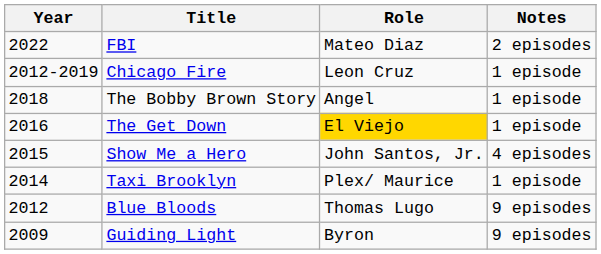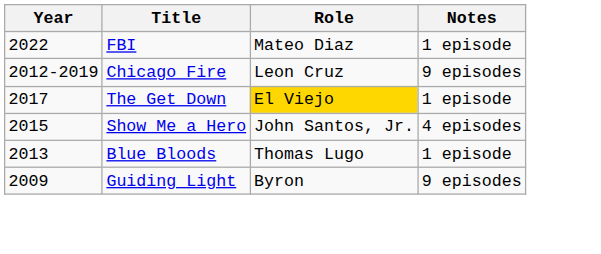 <table class="wikitable">
 <tr>
 <th>Year</th>
 <th>Title</th>
 <th>Role</th>
 <th>Notes</th>
 </tr>
 <tr>
 <td>2022</td>
 <td><a href='#'>FBI</a></td>
 <td>Mateo Diaz</td>
-<td>2 episodes</td>
+<td>1 episode</td>
 </tr>
 <tr>
 <td>2012-2019</td>
 <td><a href='#'>Chicago Fire</a></td>
 <td>Leon Cruz</td>
-<td>1 episode</td>
+<td>9 episodes</td>
 </tr>
 <tr>
-<td>2018</td>
-<td>The Bobby Brown Story</td>
-<td>Angel</td>
-<td>1 episode</td>
-</tr>
-<tr>
-<td>2016</td>
+<td>2017</td>
 <td><a href='#'>The Get Down</a></td>
 <td style="background: gold;">El Viejo</td>
 <td>1 episode</td>
 </tr>
 <tr>
 <td>2015</td>
 <td><a href='#'>Show Me a Hero</a></td>
 <td>John Santos, Jr.</td>
 <td>4 episodes</td>
 </tr>
 <tr>
-<td>2014</td>
-<td><a href='#'>Taxi Brooklyn</a></td>
-<td>Plex/ Maurice</td>
-<td>1 episode</td>
-</tr>
-<tr>
-<td>2012</td>
+<td>2013</td>
 <td><a href='#'>Blue Bloods</a></td>
 <td>Thomas Lugo</td>
-<td>9 episodes</td>
+<td>1 episode</td>
 </tr>
 <tr>
 <td>2009</td>
 <td><a href='#'>Guiding Light</a></td>
 <td>Byron</td>
 <td>9 episodes</td>
 </tr>
 </table>
